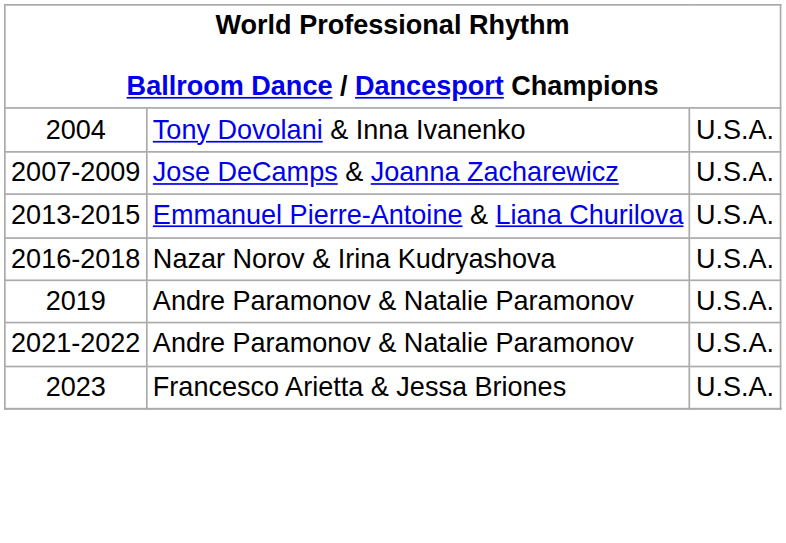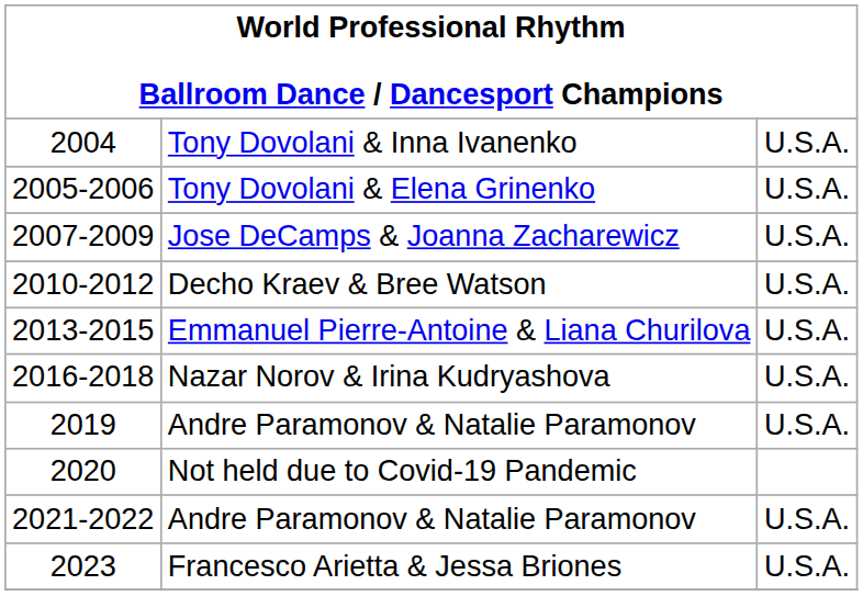 <table class="wikitable" style="background:#fff">
 <tr>
 <td colspan="3" align="center"><strong>World Professional Rhythm</strong><br><br><strong><a href='#'>Ballroom Dance</a> / <a href='#'>Dancesport</a> Champions</strong></td>
 </tr>
 <tr>
 <td align="center">2004</td>
 <td><a href='#'>Tony Dovolani</a> & Inna Ivanenko</td>
 <td align="center"> U.S.A.</td>
 </tr>
 <tr>
+<td align="center">2005-2006</td>
+<td><a href='#'>Tony Dovolani</a> & <a href='#'>Elena Grinenko</a></td>
+<td align="center"> U.S.A.</td>
+</tr>
+<tr>
 <td align="center">2007-2009</td>
 <td><a href='#'>Jose DeCamps</a> & <a href='#'>Joanna Zacharewicz</a></td>
+<td align="center"> U.S.A.</td>
+</tr>
+<tr>
+<td align="center">2010-2012</td>
+<td>Decho Kraev & Bree Watson</td>
 <td align="center"> U.S.A.</td>
 </tr>
 <tr>
 <td align="center">2013-2015</td>
 <td><a href='#'>Emmanuel Pierre-Antoine</a> & <a href='#'>Liana Churilova</a></td>
 <td align="center"> U.S.A.</td>
 </tr>
 <tr>
 <td align="center">2016-2018</td>
 <td>Nazar Norov & Irina Kudryashova</td>
 <td align="center"> U.S.A.</td>
 </tr>
 <tr>
 <td align="center">2019</td>
 <td>Andre Paramonov & Natalie Paramonov</td>
 <td align="center"> U.S.A.</td>
 </tr>
 <tr>
+<td align="center">2020</td>
+<td>Not held due to Covid-19 Pandemic</td>
+<td align="center"></td>
+</tr>
+<tr>
 <td align="center">2021-2022</td>
 <td>Andre Paramonov & Natalie Paramonov</td>
 <td align="center"> U.S.A.</td>
 </tr>
 <tr>
 <td align="center">2023</td>
 <td>Francesco Arietta & Jessa Briones</td>
 <td align="center"> U.S.A.</td>
 </tr>
 <tr>
 </tr>
 </table>
